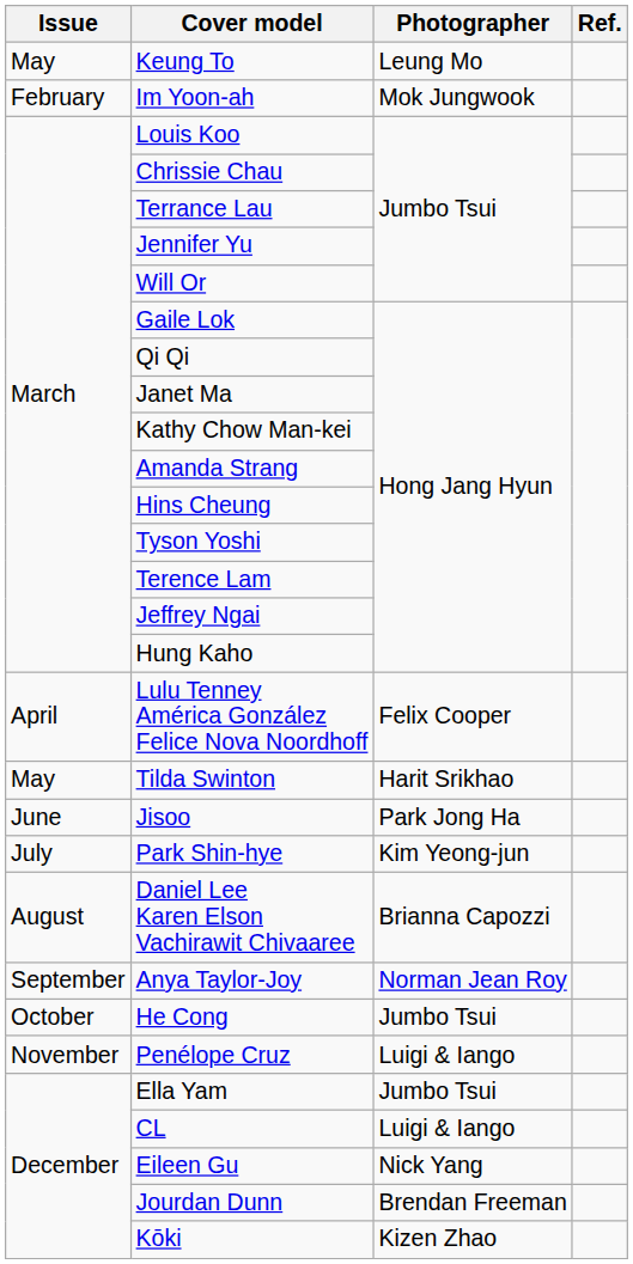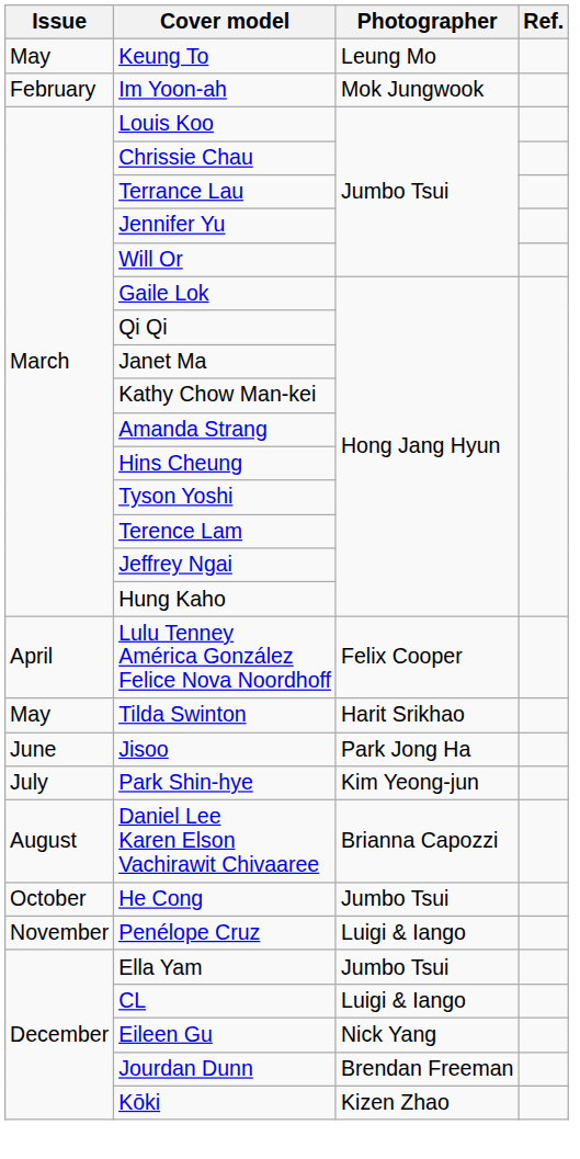 <table class="sortable wikitable">
 <tr>
 <th>Issue</th>
 <th>Cover model</th>
 <th>Photographer</th>
 <th>Ref.</th>
 </tr>
 <tr>
 <td>May</td>
 <td><a href='#'>Keung To</a></td>
 <td>Leung Mo</td>
 <td></td>
 </tr>
 <tr>
 <td>February</td>
 <td><a href='#'>Im Yoon-ah</a></td>
 <td>Mok Jungwook</td>
 <td></td>
 </tr>
 <tr>
 <td rowspan=15>March</td>
 <td><a href='#'>Louis Koo</a></td>
 <td rowspan=5>Jumbo Tsui</td>
 <td></td>
 </tr>
 <tr>
 <td><a href='#'>Chrissie Chau</a></td>
 <td></td>
 </tr>
 <tr>
 <td><a href='#'>Terrance Lau</a></td>
 <td></td>
 </tr>
 <tr>
 <td><a href='#'>Jennifer Yu</a></td>
 <td></td>
 </tr>
 <tr>
 <td><a href='#'>Will Or</a></td>
 <td></td>
 </tr>
 <tr>
 <td><a href='#'>Gaile Lok</a></td>
 <td rowspan=10>Hong Jang Hyun</td>
 <td rowspan="10"></td>
 </tr>
 <tr>
 <td>Qi Qi</td>
 </tr>
 <tr>
 <td>Janet Ma</td>
 </tr>
 <tr>
 <td>Kathy Chow Man-kei</td>
 </tr>
 <tr>
 <td><a href='#'>Amanda Strang</a></td>
 </tr>
 <tr>
 <td><a href='#'>Hins Cheung</a></td>
 </tr>
 <tr>
 <td><a href='#'>Tyson Yoshi</a></td>
 </tr>
 <tr>
 <td><a href='#'>Terence Lam</a></td>
 </tr>
 <tr>
 <td><a href='#'>Jeffrey Ngai</a></td>
 </tr>
 <tr>
 <td>Hung Kaho</td>
 </tr>
 <tr>
 <td>April</td>
 <td><a href='#'>Lulu Tenney</a><br> <a href='#'>América González</a><br> <a href='#'>Felice Nova Noordhoff</a></td>
 <td>Felix Cooper</td>
 <td></td>
 </tr>
 <tr>
 <td>May</td>
 <td><a href='#'>Tilda Swinton</a></td>
 <td>Harit Srikhao</td>
 <td></td>
 </tr>
 <tr>
 <td>June</td>
 <td><a href='#'>Jisoo</a></td>
 <td>Park Jong Ha</td>
 <td></td>
 </tr>
 <tr>
 <td>July</td>
 <td><a href='#'>Park Shin-hye</a></td>
 <td>Kim Yeong-jun</td>
 <td></td>
 </tr>
 <tr>
 <td>August</td>
 <td><a href='#'>Daniel Lee</a><br><a href='#'>Karen Elson</a> <br> <a href='#'>Vachirawit Chivaaree</a></td>
 <td>Brianna Capozzi</td>
 <td></td>
 </tr>
 <tr>
-<td>September</td>
-<td><a href='#'>Anya Taylor-Joy</a></td>
-<td><a href='#'>Norman Jean Roy</a></td>
-<td></td>
-</tr>
-<tr>
 <td>October</td>
 <td><a href='#'>He Cong</a></td>
 <td>Jumbo Tsui</td>
 <td></td>
 </tr>
 <tr>
 <td>November</td>
 <td><a href='#'>Penélope Cruz</a></td>
 <td>Luigi & Iango</td>
 <td></td>
 </tr>
 <tr>
 <td rowspan="5">December</td>
 <td>Ella Yam</td>
 <td>Jumbo Tsui</td>
 <td></td>
 </tr>
 <tr>
 <td><a href='#'>CL</a></td>
 <td>Luigi & Iango</td>
 <td></td>
 </tr>
 <tr>
 <td><a href='#'>Eileen Gu</a></td>
 <td>Nick Yang</td>
 <td></td>
 </tr>
 <tr>
 <td><a href='#'>Jourdan Dunn</a></td>
 <td>Brendan Freeman</td>
 <td></td>
 </tr>
 <tr>
 <td><a href='#'>Kōki</a></td>
 <td>Kizen Zhao</td>
 <td></td>
 </tr>
 </table>
